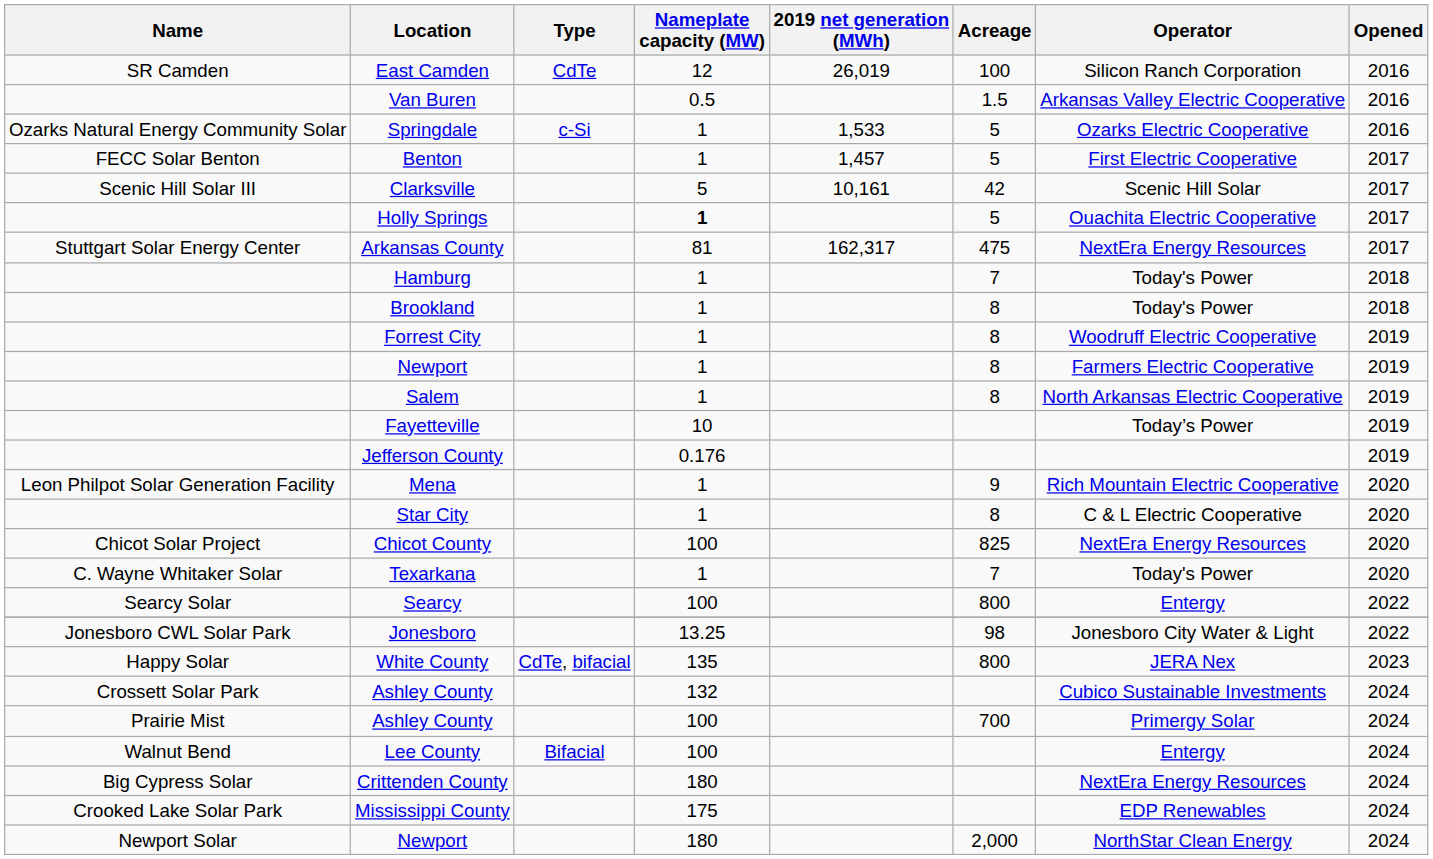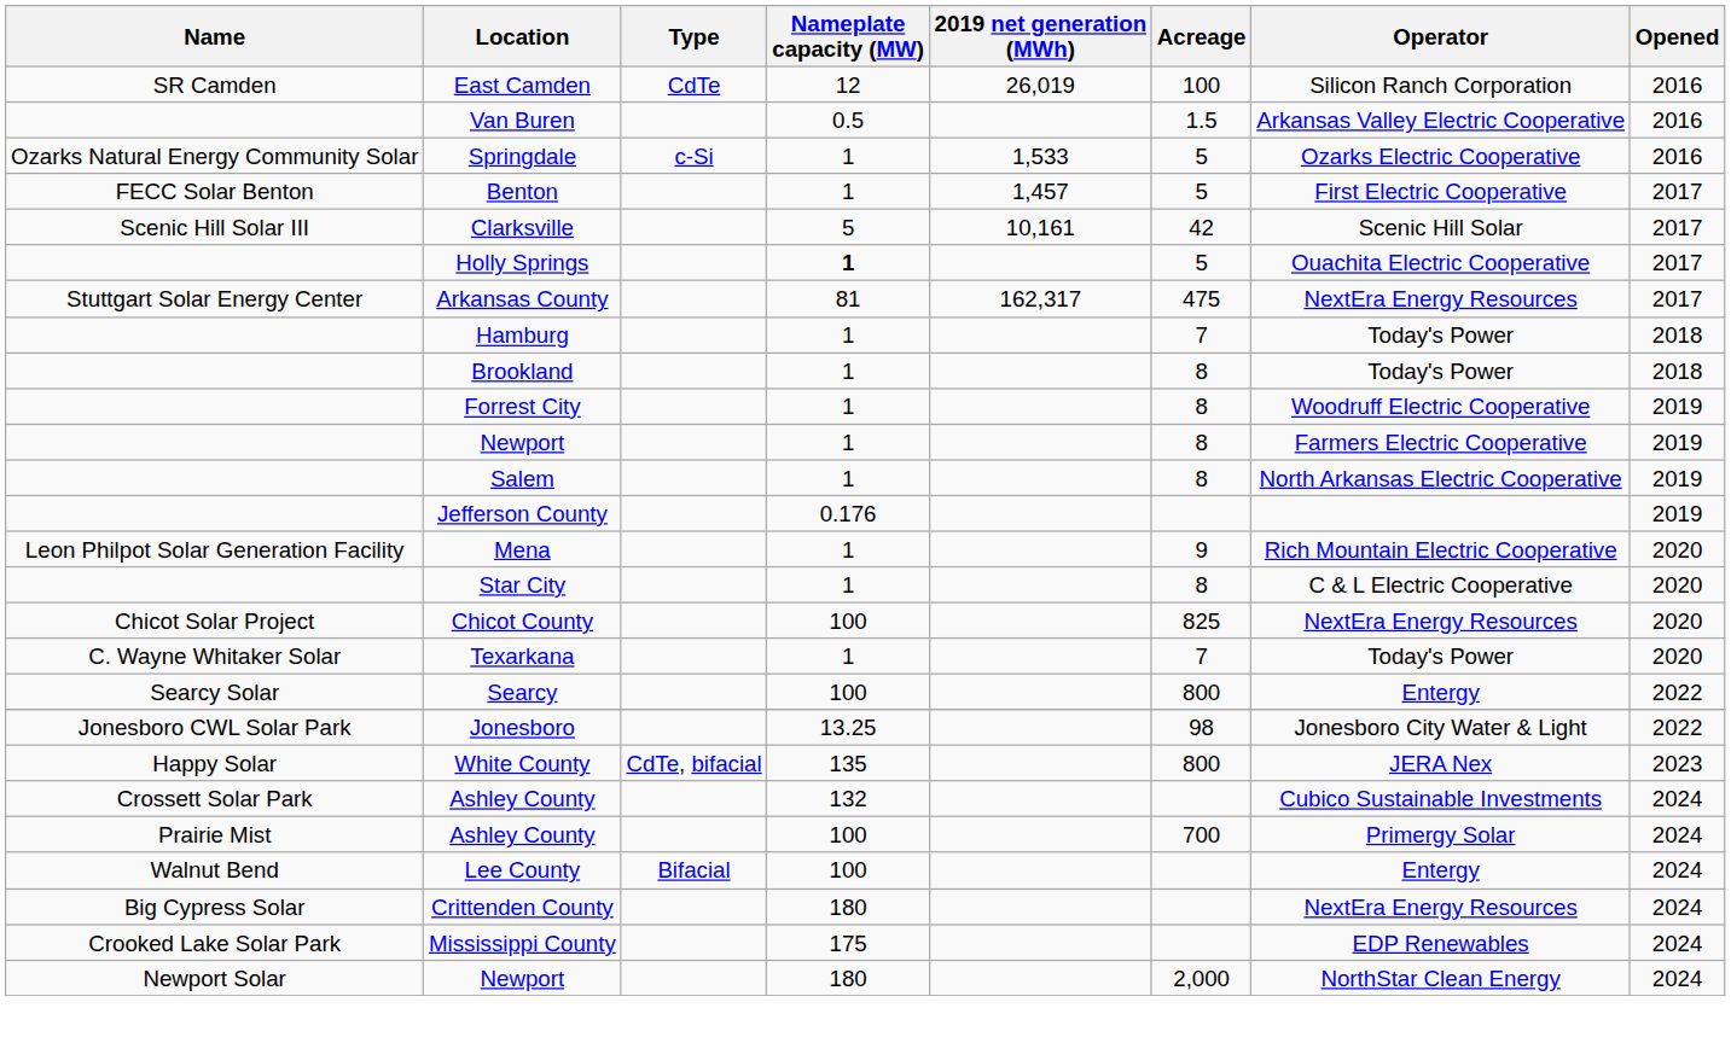 <table class="wikitable sortable" style="font-size:95%; text-align:center;">
 <tr>
 <th>Name</th>
 <th>Location</th>
 <th>Type</th>
 <th><a href='#'>Nameplate</a><br>capacity (<a href='#'>MW</a>)</th>
 <th>2019 <a href='#'>net generation</a><br> (<a href='#'>MWh</a>)</th>
 <th>Acreage</th>
 <th>Operator</th>
 <th>Opened</th>
 </tr>
 <tr>
 <td>SR Camden</td>
 <td><a href='#'>East Camden</a></td>
 <td><a href='#'>CdTe</a></td>
 <td>12</td>
 <td>26,019</td>
 <td>100</td>
 <td>Silicon Ranch Corporation</td>
 <td>2016</td>
 </tr>
 <tr>
 <td></td>
 <td><a href='#'>Van Buren</a></td>
 <td></td>
 <td>0.5</td>
 <td></td>
 <td>1.5</td>
 <td><a href='#'>Arkansas Valley Electric Cooperative</a></td>
 <td>2016</td>
 </tr>
 <tr>
 <td>Ozarks Natural Energy Community Solar</td>
 <td><a href='#'>Springdale</a></td>
 <td><a href='#'>c-Si</a></td>
 <td>1</td>
 <td>1,533</td>
 <td>5</td>
 <td><a href='#'>Ozarks Electric Cooperative</a></td>
 <td>2016</td>
 </tr>
 <tr>
 <td>FECC Solar Benton</td>
 <td><a href='#'>Benton</a></td>
 <td></td>
 <td>1</td>
 <td>1,457</td>
 <td>5</td>
 <td><a href='#'>First Electric Cooperative</a></td>
 <td>2017</td>
 </tr>
 <tr>
 <td>Scenic Hill Solar III</td>
 <td><a href='#'>Clarksville</a></td>
 <td></td>
 <td>5</td>
 <td>10,161</td>
 <td>42</td>
 <td>Scenic Hill Solar</td>
 <td>2017</td>
 </tr>
 <tr>
 <td></td>
 <td><a href='#'>Holly Springs</a></td>
 <td></td>
 <td><strong>1</strong></td>
 <td></td>
 <td>5</td>
 <td><a href='#'>Ouachita Electric Cooperative</a></td>
 <td>2017</td>
 </tr>
 <tr>
 <td>Stuttgart Solar Energy Center</td>
 <td><a href='#'>Arkansas County</a></td>
 <td></td>
 <td>81</td>
 <td>162,317</td>
 <td>475</td>
 <td><a href='#'>NextEra Energy Resources</a></td>
 <td>2017</td>
 </tr>
 <tr>
 <td></td>
 <td><a href='#'>Hamburg</a></td>
 <td></td>
 <td>1</td>
 <td></td>
 <td>7</td>
 <td>Today's Power</td>
 <td>2018</td>
 </tr>
 <tr>
 <td></td>
 <td><a href='#'>Brookland</a></td>
 <td></td>
 <td>1</td>
 <td></td>
 <td>8</td>
 <td>Today's Power</td>
 <td>2018</td>
 </tr>
 <tr>
 <td></td>
 <td><a href='#'>Forrest City</a></td>
 <td></td>
 <td>1</td>
 <td></td>
 <td>8</td>
 <td><a href='#'>Woodruff Electric Cooperative</a></td>
 <td>2019</td>
 </tr>
 <tr>
 <td></td>
 <td><a href='#'>Newport</a></td>
 <td></td>
 <td>1</td>
 <td></td>
 <td>8</td>
 <td><a href='#'>Farmers Electric Cooperative</a></td>
 <td>2019</td>
 </tr>
 <tr>
 <td></td>
 <td><a href='#'>Salem</a></td>
 <td></td>
 <td>1</td>
 <td></td>
 <td>8</td>
 <td><a href='#'>North Arkansas Electric Cooperative</a></td>
-<td>2019</td>
-</tr>
-<tr>
-<td></td>
-<td><a href='#'>Fayetteville</a></td>
-<td></td>
-<td>10</td>
-<td></td>
-<td></td>
-<td>Today’s Power</td>
 <td>2019</td>
 </tr>
 <tr>
 <td></td>
 <td><a href='#'>Jefferson County</a></td>
 <td></td>
 <td>0.176</td>
 <td></td>
 <td></td>
 <td></td>
 <td>2019</td>
 </tr>
 <tr>
 <td>Leon Philpot Solar Generation Facility</td>
 <td><a href='#'>Mena</a></td>
 <td></td>
 <td>1</td>
 <td></td>
 <td>9</td>
 <td><a href='#'>Rich Mountain Electric Cooperative</a></td>
 <td>2020</td>
 </tr>
 <tr>
 <td></td>
 <td><a href='#'>Star City</a></td>
 <td></td>
 <td>1</td>
 <td></td>
 <td>8</td>
 <td>C & L Electric Cooperative</td>
 <td>2020</td>
 </tr>
 <tr>
 <td>Chicot Solar Project</td>
 <td><a href='#'>Chicot County</a></td>
 <td></td>
 <td>100</td>
 <td></td>
 <td>825</td>
 <td><a href='#'>NextEra Energy Resources</a></td>
 <td>2020</td>
 </tr>
 <tr>
 <td>C. Wayne Whitaker Solar</td>
 <td><a href='#'>Texarkana</a></td>
 <td></td>
 <td>1</td>
 <td></td>
 <td>7</td>
 <td>Today's Power</td>
 <td>2020</td>
 </tr>
 <tr>
 <td>Searcy Solar</td>
 <td><a href='#'>Searcy</a></td>
 <td></td>
 <td>100</td>
 <td></td>
 <td>800</td>
 <td><a href='#'>Entergy</a></td>
 <td>2022</td>
 </tr>
 <tr>
 </tr>
 <tr>
 <td>Jonesboro CWL Solar Park</td>
 <td><a href='#'>Jonesboro</a></td>
 <td></td>
 <td>13.25</td>
 <td></td>
 <td>98</td>
 <td>Jonesboro City Water & Light</td>
 <td>2022</td>
 </tr>
 <tr>
 <td>Happy Solar</td>
 <td><a href='#'>White County</a></td>
 <td><a href='#'>CdTe</a>, <a href='#'>bifacial</a></td>
 <td>135</td>
 <td></td>
 <td>800</td>
 <td><a href='#'>JERA Nex</a></td>
 <td>2023</td>
 </tr>
 <tr>
 <td>Crossett Solar Park</td>
 <td><a href='#'>Ashley County</a></td>
 <td></td>
 <td>132</td>
 <td></td>
 <td></td>
 <td><a href='#'>Cubico Sustainable Investments</a></td>
 <td>2024</td>
 </tr>
 <tr>
 <td>Prairie Mist</td>
 <td><a href='#'>Ashley County</a></td>
 <td></td>
 <td>100</td>
 <td></td>
 <td>700</td>
 <td><a href='#'>Primergy Solar</a></td>
 <td>2024</td>
 </tr>
 <tr>
 <td>Walnut Bend</td>
 <td><a href='#'>Lee County</a></td>
 <td><a href='#'>Bifacial</a></td>
 <td>100</td>
 <td></td>
 <td></td>
 <td><a href='#'>Entergy</a></td>
 <td>2024</td>
 </tr>
 <tr>
 <td>Big Cypress Solar</td>
 <td><a href='#'>Crittenden County</a></td>
 <td></td>
 <td>180</td>
 <td></td>
 <td></td>
 <td><a href='#'>NextEra Energy Resources</a></td>
 <td>2024</td>
 </tr>
 <tr>
 <td>Crooked Lake Solar Park</td>
 <td><a href='#'>Mississippi County</a></td>
 <td></td>
 <td>175</td>
 <td></td>
 <td></td>
 <td><a href='#'>EDP Renewables</a></td>
 <td>2024</td>
 </tr>
 <tr>
 <td>Newport Solar</td>
 <td><a href='#'>Newport</a></td>
 <td></td>
 <td>180</td>
 <td></td>
 <td>2,000</td>
 <td><a href='#'>NorthStar Clean Energy</a></td>
 <td>2024</td>
 </tr>
 <tr>
 </tr>
 </table>
